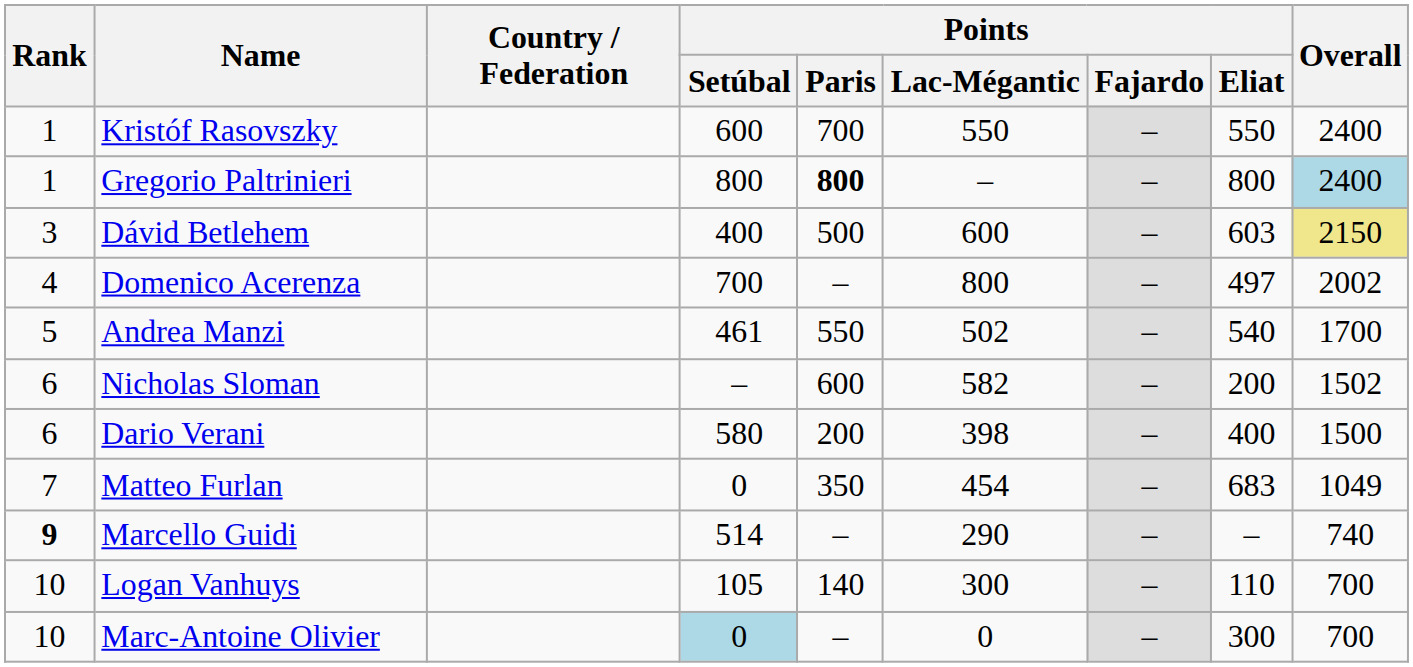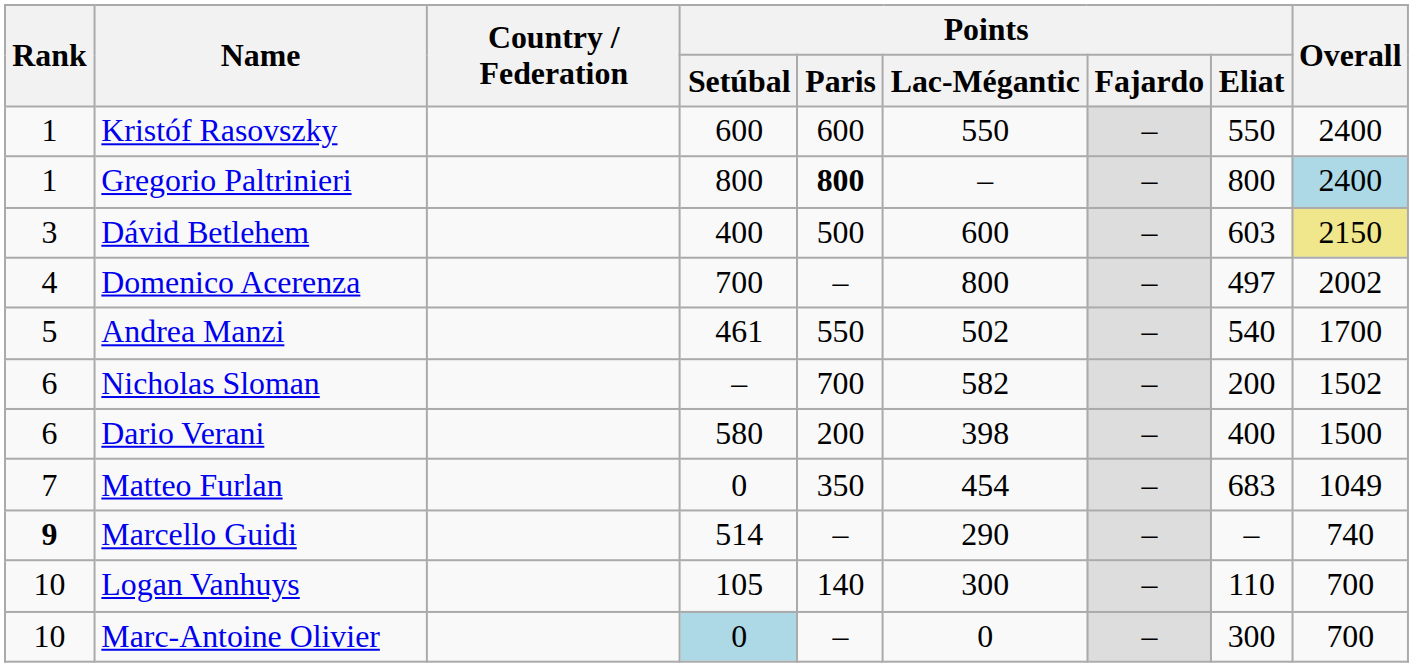 <table class="wikitable" style="text-align:center;">
 <tr>
 <th rowspan=2>Rank</th>
 <th rowspan=2 width=160>Name</th>
 <th rowspan=2 width=120>Country / Federation</th>
 <th colspan=5>Points</th>
 <th rowspan=2>Overall</th>
 </tr>
 <tr>
 <th>Setúbal</th>
 <th>Paris</th>
 <th>Lac-Mégantic</th>
 <th>Fajardo</th>
 <th>Eliat</th>
 </tr>
 <tr>
 <td>1</td>
 <td align=left><a href='#'>Kristóf Rasovszky</a></td>
 <td align=left></td>
 <td>600</td>
-<td>700</td>
+<td>600</td>
 <td>550</td>
 <td bgcolor="#DDDDDD" align="center">–</td>
 <td>550</td>
 <td>2400</td>
 </tr>
 <tr>
 <td>1</td>
 <td align=left><a href='#'>Gregorio Paltrinieri</a></td>
 <td align=left></td>
 <td>800</td>
 <td><strong>800</strong></td>
 <td>–</td>
 <td bgcolor="#DDDDDD" align="center">–</td>
 <td>800</td>
 <td style="background: lightblue;">2400</td>
 </tr>
 <tr>
 <td>3</td>
 <td align=left><a href='#'>Dávid Betlehem</a></td>
 <td align=left></td>
 <td>400</td>
 <td>500</td>
 <td>600</td>
 <td bgcolor="#DDDDDD" align="center">–</td>
 <td>603</td>
 <td style="background: khaki;">2150</td>
 </tr>
 <tr>
 <td>4</td>
 <td align=left><a href='#'>Domenico Acerenza</a></td>
 <td align=left></td>
 <td>700</td>
 <td>–</td>
 <td>800</td>
 <td bgcolor="#DDDDDD" align="center">–</td>
 <td>497</td>
 <td>2002</td>
 </tr>
 <tr>
 <td>5</td>
 <td align=left><a href='#'>Andrea Manzi</a></td>
 <td align=left></td>
 <td>461</td>
 <td>550</td>
 <td>502</td>
 <td bgcolor="#DDDDDD" align="center">–</td>
 <td>540</td>
 <td>1700</td>
 </tr>
 <tr>
 <td>6</td>
 <td align=left><a href='#'>Nicholas Sloman</a></td>
 <td align=left></td>
 <td>–</td>
-<td>600</td>
+<td>700</td>
 <td>582</td>
 <td bgcolor="#DDDDDD" align="center">–</td>
 <td>200</td>
 <td>1502</td>
 </tr>
 <tr>
 <td>6</td>
 <td align=left><a href='#'>Dario Verani</a></td>
 <td align=left></td>
 <td>580</td>
 <td>200</td>
 <td>398</td>
 <td bgcolor="#DDDDDD" align="center">–</td>
 <td>400</td>
 <td>1500</td>
 </tr>
 <tr>
 <td>7</td>
 <td align=left><a href='#'>Matteo Furlan</a></td>
 <td align=left></td>
 <td>0</td>
 <td>350</td>
 <td>454</td>
 <td bgcolor="#DDDDDD" align="center">–</td>
 <td>683</td>
 <td>1049</td>
 </tr>
 <tr>
 <td><strong>9</strong></td>
 <td align=left><a href='#'>Marcello Guidi</a></td>
 <td align=left></td>
 <td>514</td>
 <td>–</td>
 <td>290</td>
 <td bgcolor="#DDDDDD" align="center">–</td>
 <td>–</td>
 <td>740</td>
 </tr>
 <tr>
 <td>10</td>
 <td align=left><a href='#'>Logan Vanhuys</a></td>
 <td align=left></td>
 <td>105</td>
 <td>140</td>
 <td>300</td>
 <td bgcolor="#DDDDDD" align="center">–</td>
 <td>110</td>
 <td>700</td>
 </tr>
 <tr>
 <td>10</td>
 <td align=left><a href='#'>Marc-Antoine Olivier</a></td>
 <td align=left></td>
 <td style="background: lightblue;">0</td>
 <td>–</td>
 <td>0</td>
 <td bgcolor="#DDDDDD" align="center">–</td>
 <td>300</td>
 <td>700</td>
 </tr>
 </table>
